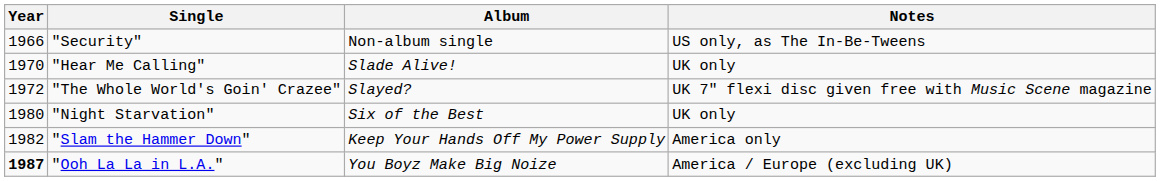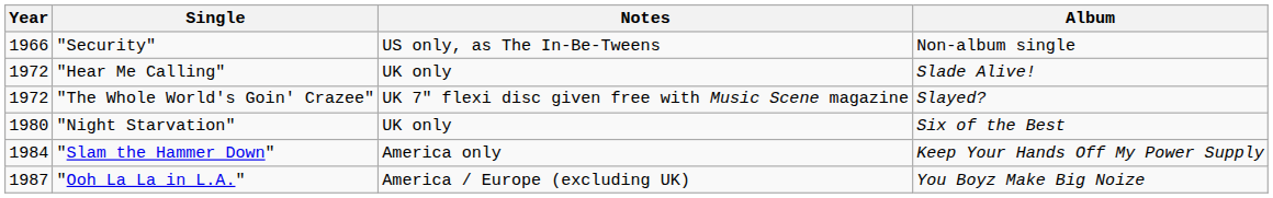 <table class="wikitable">
 <tr>
 <th>Year</th>
 <th>Single</th>
+<th>Notes</th>
 <th>Album</th>
-<th>Notes</th>
 </tr>
 <tr>
 <td>1966</td>
 <td>"Security"</td>
+<td>US only, as The In-Be-Tweens</td>
 <td>Non-album single</td>
-<td>US only, as The In-Be-Tweens</td>
 </tr>
 <tr>
-<td>1970</td>
+<td>1972</td>
 <td>"Hear Me Calling"</td>
+<td>UK only</td>
 <td><em>Slade Alive!</em></td>
-<td>UK only</td>
 </tr>
 <tr>
 <td>1972</td>
 <td>"The Whole World's Goin' Crazee"</td>
+<td>UK 7" flexi disc given free with <em>Music Scene</em> magazine</td>
 <td><em>Slayed?</em></td>
-<td>UK 7" flexi disc given free with <em>Music Scene</em> magazine</td>
 </tr>
 <tr>
 <td>1980</td>
 <td>"Night Starvation"</td>
+<td>UK only</td>
 <td><em>Six of the Best</em></td>
-<td>UK only</td>
 </tr>
 <tr>
-<td>1982</td>
+<td>1984</td>
 <td>"<a href='#'>Slam the Hammer Down</a>"</td>
+<td>America only</td>
 <td><em>Keep Your Hands Off My Power Supply</em></td>
-<td>America only</td>
 </tr>
 <tr>
-<td><strong>1987</strong></td>
+<td>1987</td>
 <td>"<a href='#'>Ooh La La in L.A.</a>"</td>
+<td>America / Europe (excluding UK)</td>
 <td><em>You Boyz Make Big Noize</em></td>
-<td>America / Europe (excluding UK)</td>
 </tr>
 </table>
